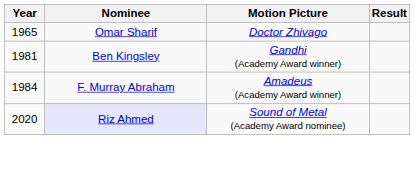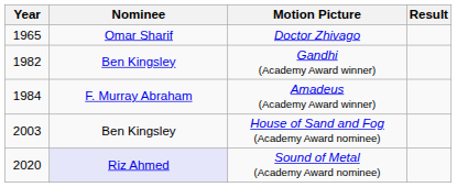 <table class="wikitable" style="text-align: center">
 <tr>
 <th style="width:10%;">Year</th>
 <th style="width:40%;">Nominee</th>
 <th style="width:40%;">Motion Picture</th>
 <th style="width:10%;">Result</th>
 </tr>
 <tr>
 <td>1965</td>
 <td><a href='#'>Omar Sharif</a></td>
 <td><em><a href='#'>Doctor Zhivago</a></em></td>
 <td></td>
 </tr>
 <tr>
-<td>1981</td>
+<td>1982</td>
 <td><a href='#'>Ben Kingsley</a></td>
 <td><em><a href='#'>Gandhi</a></em><br><small>(Academy Award winner)</small></td>
 <td></td>
 </tr>
 <tr>
 <td>1984</td>
 <td><a href='#'>F. Murray Abraham</a></td>
 <td><em><a href='#'>Amadeus</a></em><br><small>(Academy Award winner)</small></td>
 <td></td>
 </tr>
 <tr>
+<td>2003</td>
+<td>Ben Kingsley</td>
+<td><em><a href='#'>House of Sand and Fog</a></em><br><small>(Academy Award nominee)</small></td>
+<td></td>
+</tr>
+<tr>
 <td>2020</td>
 <td style="background: lavender;"><a href='#'>Riz Ahmed</a></td>
 <td><em><a href='#'>Sound of Metal</a></em><br><small>(Academy Award nominee)</small></td>
 <td></td>
 </tr>
 </table>
